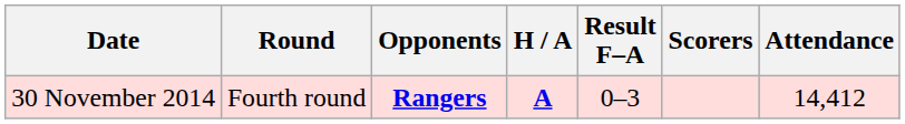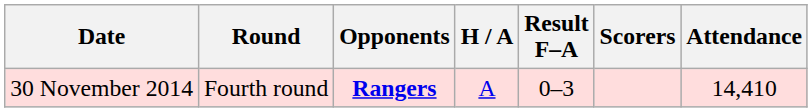 <table class="wikitable" style="text-align:center">
 <tr>
 <th>Date</th>
 <th>Round</th>
 <th>Opponents</th>
 <th>H / A</th>
 <th>Result<br>F–A</th>
 <th>Scorers</th>
 <th>Attendance</th>
 </tr>
 <tr bgcolor=#ffdddd>
 <td>30 November 2014</td>
 <td>Fourth round</td>
 <td><strong><a href='#'>Rangers</a></strong></td>
-<td><strong><a href='#'>A</a></strong></td>
+<td><a href='#'>A</a></td>
 <td>0–3</td>
 <td></td>
-<td>14,412</td>
+<td>14,410</td>
 </tr>
 </table>
